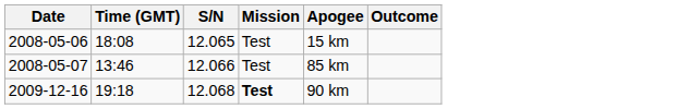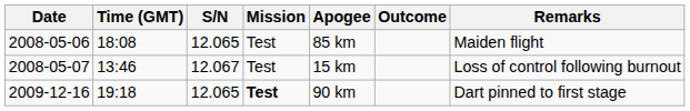 <table class="wikitable">
 <tr>
 <th>Date</th>
 <th>Time (GMT)</th>
 <th>S/N</th>
 <th>Mission</th>
 <th>Apogee</th>
 <th>Outcome</th>
+<th>Remarks</th>
 </tr>
 <tr>
 <td>2008-05-06</td>
 <td>18:08</td>
 <td>12.065</td>
 <td>Test</td>
-<td>15 km</td>
+<td>85 km</td>
 <td></td>
+<td>Maiden flight</td>
 </tr>
 <tr>
 <td>2008-05-07</td>
 <td>13:46</td>
-<td>12.066</td>
+<td>12.067</td>
 <td>Test</td>
-<td>85 km</td>
+<td>15 km</td>
 <td></td>
+<td>Loss of control following burnout</td>
 </tr>
 <tr>
 <td>2009-12-16</td>
 <td>19:18</td>
-<td>12.068</td>
+<td>12.065</td>
 <td><strong>Test</strong></td>
 <td>90 km</td>
 <td></td>
+<td>Dart pinned to first stage</td>
 </tr>
 </table>
